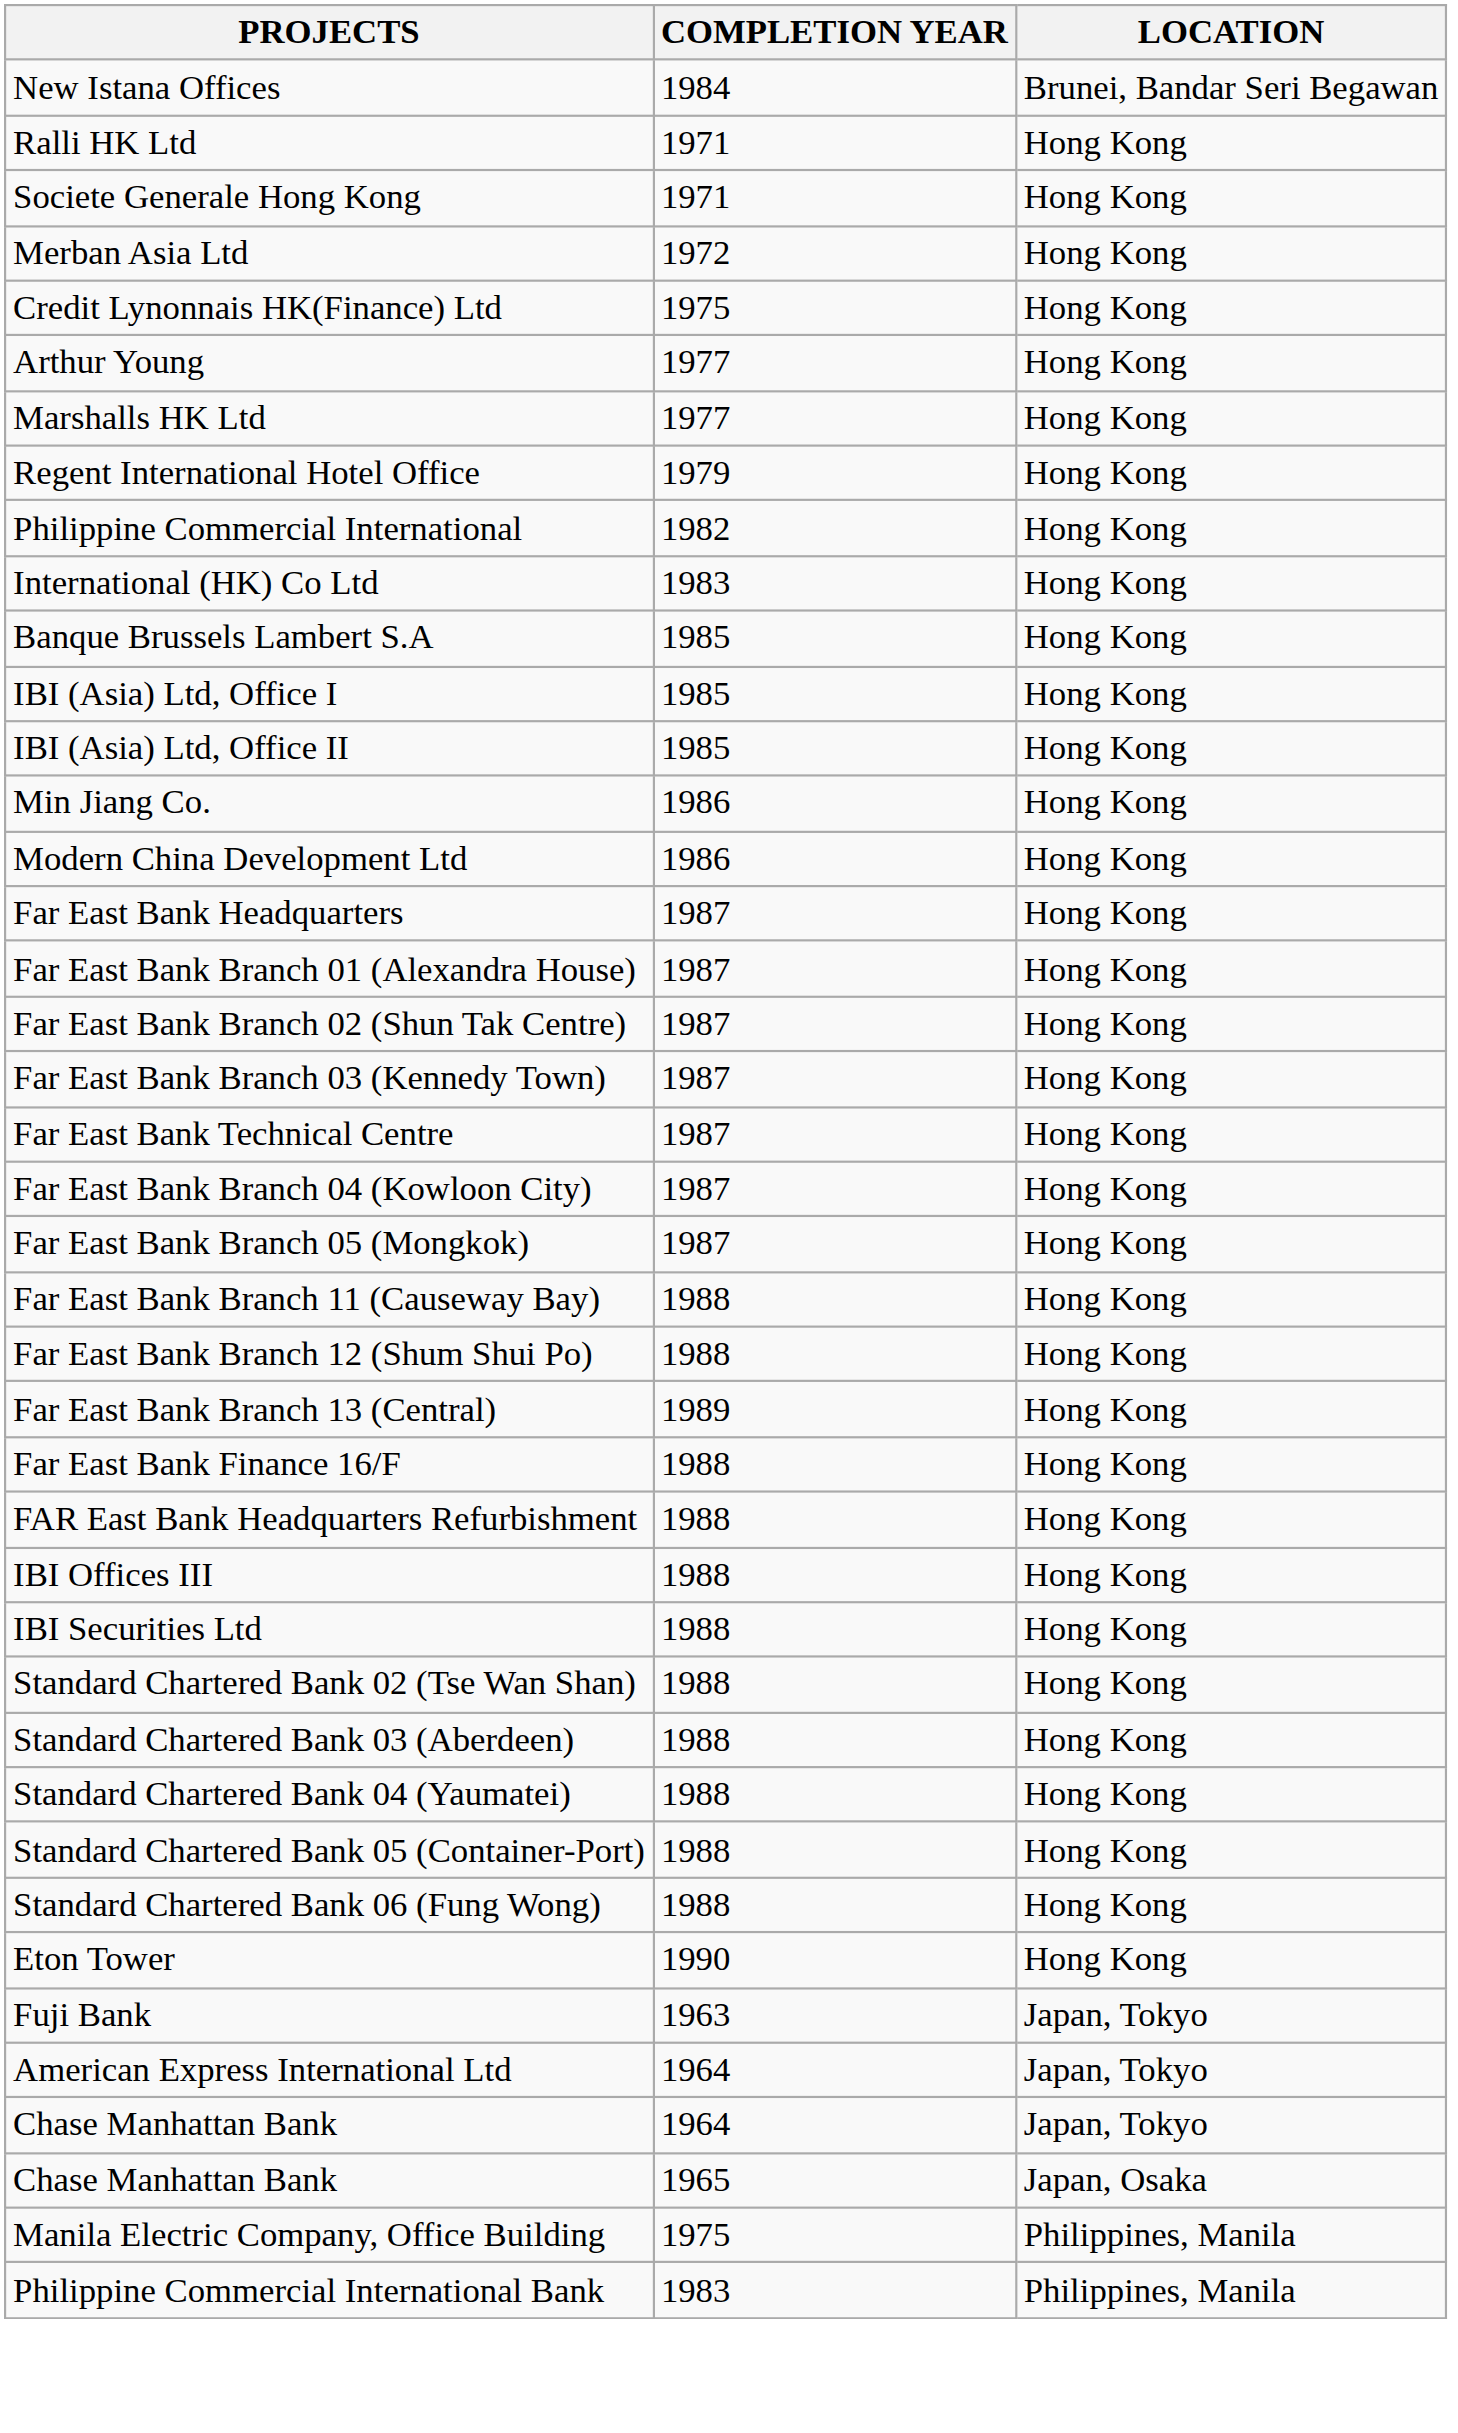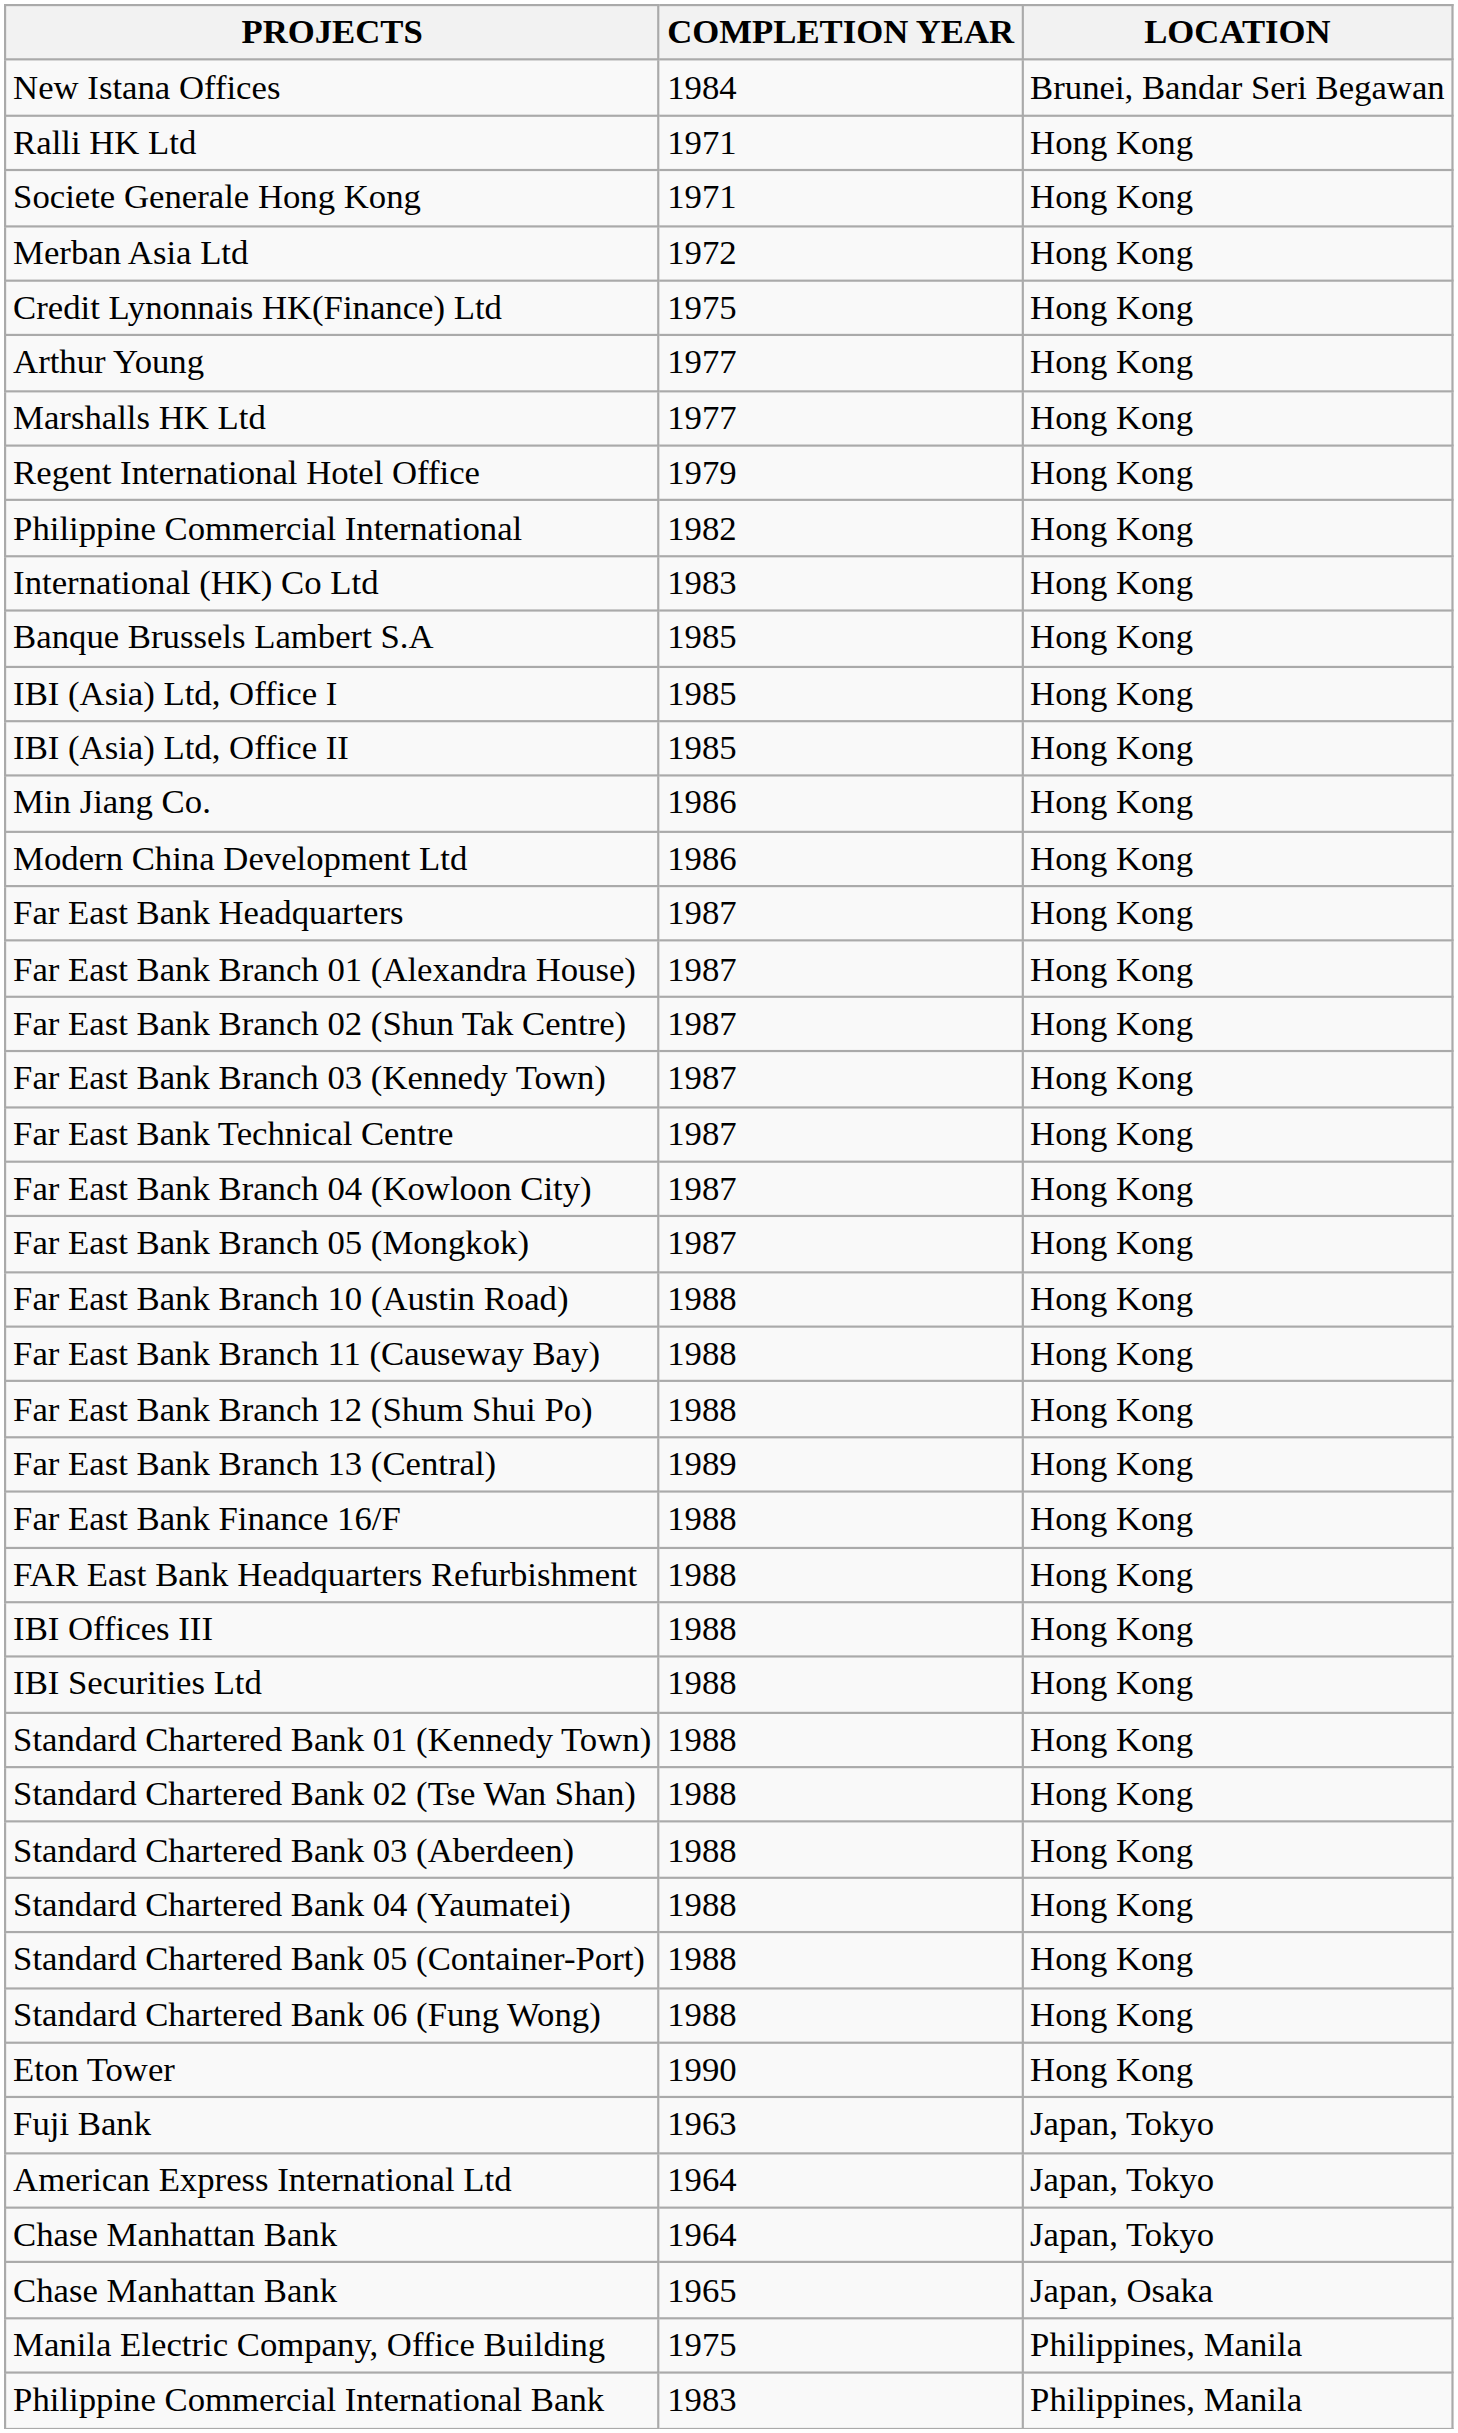 <table class="wikitable">
 <tr>
 <th>PROJECTS</th>
 <th>COMPLETION YEAR</th>
 <th>LOCATION</th>
 </tr>
 <tr>
 <td>New Istana Offices</td>
 <td>1984</td>
 <td>Brunei, Bandar Seri Begawan</td>
 </tr>
 <tr>
 <td>Ralli HK Ltd</td>
 <td>1971</td>
 <td>Hong Kong</td>
 </tr>
 <tr>
 <td>Societe Generale Hong Kong</td>
 <td>1971</td>
 <td>Hong Kong</td>
 </tr>
 <tr>
 <td>Merban Asia Ltd</td>
 <td>1972</td>
 <td>Hong Kong</td>
 </tr>
 <tr>
 <td>Credit Lynonnais HK(Finance) Ltd</td>
 <td>1975</td>
 <td>Hong Kong</td>
 </tr>
 <tr>
 <td>Arthur Young</td>
 <td>1977</td>
 <td>Hong Kong</td>
 </tr>
 <tr>
 <td>Marshalls HK Ltd</td>
 <td>1977</td>
 <td>Hong Kong</td>
 </tr>
 <tr>
 <td>Regent International Hotel Office</td>
 <td>1979</td>
 <td>Hong Kong</td>
 </tr>
 <tr>
 <td>Philippine Commercial International</td>
 <td>1982</td>
 <td>Hong Kong</td>
 </tr>
 <tr>
 <td>International (HK) Co Ltd</td>
 <td>1983</td>
 <td>Hong Kong</td>
 </tr>
 <tr>
 <td>Banque Brussels Lambert S.A</td>
 <td>1985</td>
 <td>Hong Kong</td>
 </tr>
 <tr>
 <td>IBI (Asia) Ltd, Office I</td>
 <td>1985</td>
 <td>Hong Kong</td>
 </tr>
 <tr>
 <td>IBI (Asia) Ltd, Office II</td>
 <td>1985</td>
 <td>Hong Kong</td>
 </tr>
 <tr>
 <td>Min Jiang Co.</td>
 <td>1986</td>
 <td>Hong Kong</td>
 </tr>
 <tr>
 <td>Modern China Development Ltd</td>
 <td>1986</td>
 <td>Hong Kong</td>
 </tr>
 <tr>
 <td>Far East Bank Headquarters</td>
 <td>1987</td>
 <td>Hong Kong</td>
 </tr>
 <tr>
 <td>Far East Bank Branch 01 (Alexandra House)</td>
 <td>1987</td>
 <td>Hong Kong</td>
 </tr>
 <tr>
 <td>Far East Bank Branch 02 (Shun Tak Centre)</td>
 <td>1987</td>
 <td>Hong Kong</td>
 </tr>
 <tr>
 <td>Far East Bank Branch 03 (Kennedy Town)</td>
 <td>1987</td>
 <td>Hong Kong</td>
 </tr>
 <tr>
 <td>Far East Bank Technical Centre</td>
 <td>1987</td>
 <td>Hong Kong</td>
 </tr>
 <tr>
 <td>Far East Bank Branch 04 (Kowloon City)</td>
 <td>1987</td>
 <td>Hong Kong</td>
 </tr>
 <tr>
 <td>Far East Bank Branch 05 (Mongkok)</td>
 <td>1987</td>
 <td>Hong Kong</td>
 </tr>
 <tr>
+<td>Far East Bank Branch 10 (Austin Road)</td>
+<td>1988</td>
+<td>Hong Kong</td>
+</tr>
+<tr>
 <td>Far East Bank Branch 11 (Causeway Bay)</td>
 <td>1988</td>
 <td>Hong Kong</td>
 </tr>
 <tr>
 <td>Far East Bank Branch 12 (Shum Shui Po)</td>
 <td>1988</td>
 <td>Hong Kong</td>
 </tr>
 <tr>
 <td>Far East Bank Branch 13 (Central)</td>
 <td>1989</td>
 <td>Hong Kong</td>
 </tr>
 <tr>
 <td>Far East Bank Finance 16/F</td>
 <td>1988</td>
 <td>Hong Kong</td>
 </tr>
 <tr>
 <td>FAR East Bank Headquarters Refurbishment</td>
 <td>1988</td>
 <td>Hong Kong</td>
 </tr>
 <tr>
 <td>IBI Offices III</td>
 <td>1988</td>
 <td>Hong Kong</td>
 </tr>
 <tr>
 <td>IBI Securities Ltd</td>
+<td>1988</td>
+<td>Hong Kong</td>
+</tr>
+<tr>
+<td>Standard Chartered Bank 01 (Kennedy Town)</td>
 <td>1988</td>
 <td>Hong Kong</td>
 </tr>
 <tr>
 <td>Standard Chartered Bank 02 (Tse Wan Shan)</td>
 <td>1988</td>
 <td>Hong Kong</td>
 </tr>
 <tr>
 <td>Standard Chartered Bank 03 (Aberdeen)</td>
 <td>1988</td>
 <td>Hong Kong</td>
 </tr>
 <tr>
 <td>Standard Chartered Bank 04 (Yaumatei)</td>
 <td>1988</td>
 <td>Hong Kong</td>
 </tr>
 <tr>
 <td>Standard Chartered Bank 05 (Container-Port)</td>
 <td>1988</td>
 <td>Hong Kong</td>
 </tr>
 <tr>
 <td>Standard Chartered Bank 06 (Fung Wong)</td>
 <td>1988</td>
 <td>Hong Kong</td>
 </tr>
 <tr>
 <td>Eton Tower</td>
 <td>1990</td>
 <td>Hong Kong</td>
 </tr>
 <tr>
 <td>Fuji Bank</td>
 <td>1963</td>
 <td>Japan, Tokyo</td>
 </tr>
 <tr>
 <td>American Express International Ltd</td>
 <td>1964</td>
 <td>Japan, Tokyo</td>
 </tr>
 <tr>
 <td>Chase Manhattan Bank</td>
 <td>1964</td>
 <td>Japan, Tokyo</td>
 </tr>
 <tr>
 <td>Chase Manhattan Bank</td>
 <td>1965</td>
 <td>Japan, Osaka</td>
 </tr>
 <tr>
 <td>Manila Electric Company, Office Building</td>
 <td>1975</td>
 <td>Philippines, Manila</td>
 </tr>
 <tr>
 <td>Philippine Commercial International Bank</td>
 <td>1983</td>
 <td>Philippines, Manila</td>
 </tr>
 </table>
